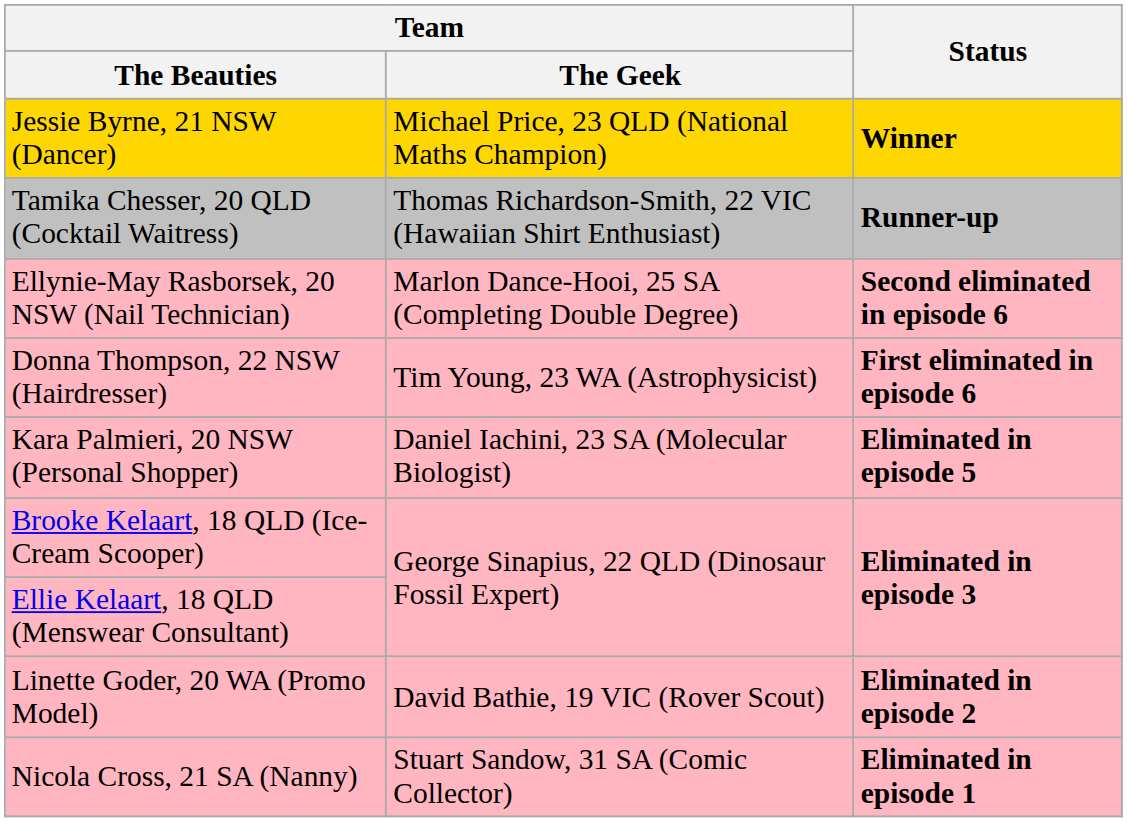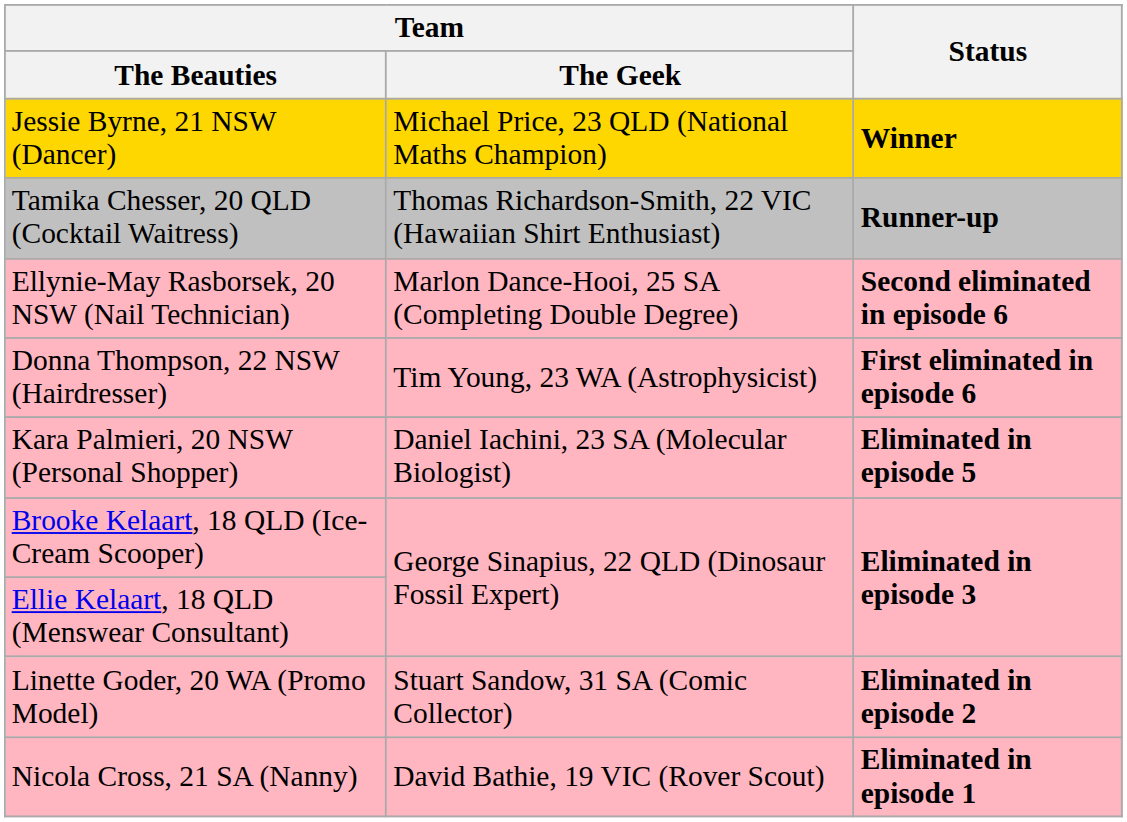 <table class="wikitable">
 <tr>
 <th colspan="2">Team</th>
 <th rowspan="2">Status</th>
 </tr>
 <tr>
 <th>The Beauties</th>
 <th>The Geek</th>
 </tr>
 <tr style="background:gold;">
 <td>Jessie Byrne, 21 NSW (Dancer)</td>
 <td>Michael Price, 23 QLD (National Maths Champion)</td>
 <td><strong>Winner</strong></td>
 </tr>
 <tr style="background:silver;">
 <td>Tamika Chesser, 20 QLD (Cocktail Waitress)</td>
 <td>Thomas Richardson-Smith, 22 VIC (Hawaiian Shirt Enthusiast)</td>
 <td><strong>Runner-up</strong></td>
 </tr>
 <tr style="background:lightpink;">
 <td>Ellynie-May Rasborsek, 20 NSW (Nail Technician)</td>
 <td>Marlon Dance-Hooi, 25 SA (Completing Double Degree)</td>
 <td><strong>Second eliminated in episode 6</strong></td>
 </tr>
 <tr style="background:lightpink;">
 <td>Donna Thompson, 22 NSW (Hairdresser)</td>
 <td>Tim Young, 23 WA (Astrophysicist)</td>
 <td><strong>First eliminated in episode 6</strong></td>
 </tr>
 <tr style="background:lightpink;">
 <td>Kara Palmieri, 20 NSW (Personal Shopper)</td>
 <td>Daniel Iachini, 23 SA (Molecular Biologist)</td>
 <td><strong>Eliminated in episode 5</strong></td>
 </tr>
 <tr style="background:lightpink;">
 <td><a href='#'>Brooke Kelaart</a>, 18 QLD (Ice-Cream Scooper)</td>
 <td rowspan="2">George Sinapius, 22 QLD (Dinosaur Fossil Expert)</td>
 <td rowspan="2"><strong>Eliminated in episode 3</strong></td>
 </tr>
 <tr style="background:lightpink;">
 <td><a href='#'>Ellie Kelaart</a>, 18 QLD (Menswear Consultant)</td>
 </tr>
 <tr style="background:lightpink;">
 <td>Linette Goder, 20 WA (Promo Model)</td>
-<td>David Bathie, 19 VIC (Rover Scout)</td>
+<td>Stuart Sandow, 31 SA (Comic Collector)</td>
 <td><strong>Eliminated in episode 2</strong></td>
 </tr>
 <tr style="background:lightpink;">
 <td>Nicola Cross, 21 SA (Nanny)</td>
-<td>Stuart Sandow, 31 SA (Comic Collector)</td>
+<td>David Bathie, 19 VIC (Rover Scout)</td>
 <td><strong>Eliminated in episode 1</strong></td>
 </tr>
 </table>
